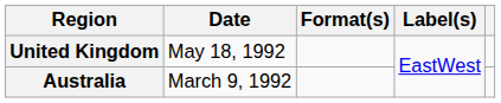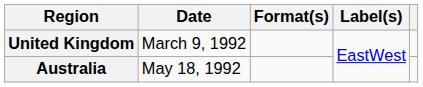 <table class="wikitable plainrowheaders">
 <tr>
 <th scope="col">Region</th>
 <th scope="col">Date</th>
 <th scope="col">Format(s)</th>
 <th scope="col">Label(s)</th>
 <th scope="col"></th>
 </tr>
 <tr>
 <th scope="row">United Kingdom</th>
-<td>May 18, 1992</td>
+<td>March 9, 1992</td>
 <td></td>
 <td rowspan="2"><a href='#'>EastWest</a></td>
 <td></td>
 </tr>
 <tr>
 <th scope="row">Australia</th>
-<td>March 9, 1992</td>
+<td>May 18, 1992</td>
 <td></td>
 <td></td>
 </tr>
 </table>
